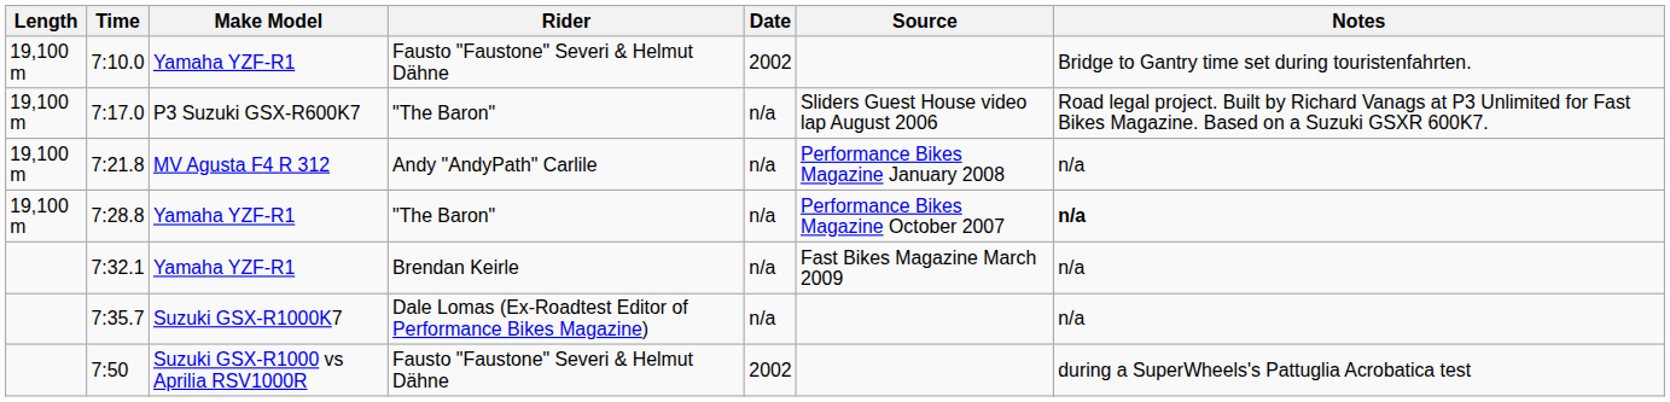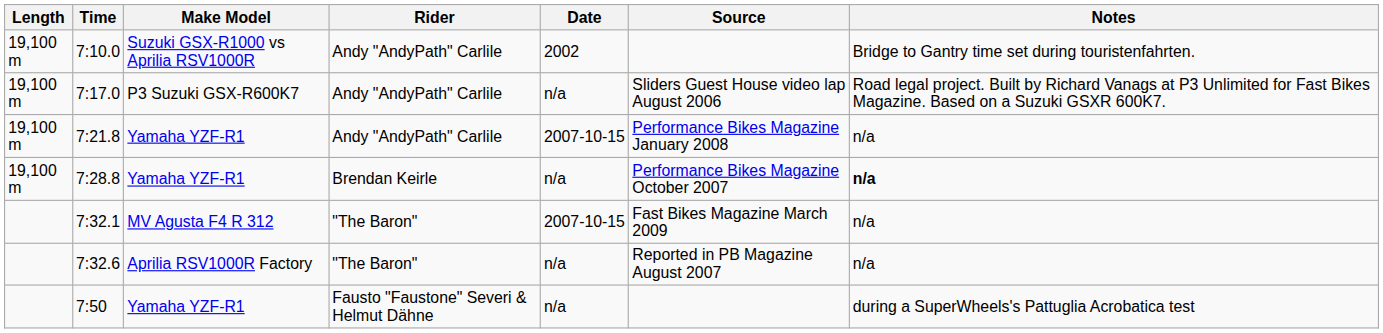 <table class="wikitable sortable" style="font-size: 90%;">
 <tr>
 <th>Length</th>
 <th>Time</th>
 <th>Make Model</th>
 <th>Rider</th>
 <th>Date</th>
 <th>Source</th>
 <th>Notes</th>
 </tr>
 <tr>
 <td>19,100 m</td>
 <td>7:10.0</td>
-<td><a href='#'>Yamaha YZF-R1</a></td>
-<td>Fausto "Faustone" Severi & Helmut Dähne</td>
+<td><a href='#'>Suzuki GSX-R1000</a> vs <a href='#'>Aprilia RSV1000R</a></td>
+<td>Andy "AndyPath" Carlile</td>
 <td>2002</td>
 <td></td>
 <td>Bridge to Gantry time set during touristenfahrten.</td>
 </tr>
 <tr>
 <td>19,100 m</td>
 <td>7:17.0</td>
 <td>P3 Suzuki GSX-R600K7</td>
-<td>"The Baron"</td>
+<td>Andy "AndyPath" Carlile</td>
 <td>n/a</td>
 <td>Sliders Guest House video lap August 2006</td>
 <td>Road legal project. Built by Richard Vanags at P3 Unlimited for Fast Bikes Magazine. Based on a Suzuki GSXR 600K7.</td>
 </tr>
 <tr>
 <td>19,100 m</td>
 <td>7:21.8</td>
-<td><a href='#'>MV Agusta F4 R 312</a></td>
+<td><a href='#'>Yamaha YZF-R1</a></td>
 <td>Andy "AndyPath" Carlile</td>
-<td>n/a</td>
+<td style="white-space: nowrap;">2007-10-15</td>
 <td><a href='#'>Performance Bikes Magazine</a> January 2008</td>
 <td>n/a</td>
 </tr>
 <tr>
 <td>19,100 m</td>
 <td>7:28.8</td>
 <td><a href='#'>Yamaha YZF-R1</a></td>
-<td>"The Baron"</td>
+<td>Brendan Keirle</td>
 <td>n/a</td>
 <td><a href='#'>Performance Bikes Magazine</a> October 2007</td>
 <td><strong>n/a</strong></td>
 </tr>
 <tr>
 <td></td>
 <td>7:32.1</td>
-<td><a href='#'>Yamaha YZF-R1</a></td>
-<td>Brendan Keirle</td>
-<td>n/a</td>
+<td><a href='#'>MV Agusta F4 R 312</a></td>
+<td>"The Baron"</td>
+<td style="white-space: nowrap;">2007-10-15</td>
 <td>Fast Bikes Magazine March 2009</td>
 <td>n/a</td>
 </tr>
 <tr>
 <td></td>
-<td>7:35.7</td>
-<td><a href='#'>Suzuki GSX-R1000K</a>7</td>
-<td>Dale Lomas (Ex-Roadtest Editor of <a href='#'>Performance Bikes Magazine</a>)</td>
+<td>7:32.6</td>
+<td><a href='#'>Aprilia RSV1000R</a> Factory</td>
+<td>"The Baron"</td>
 <td>n/a</td>
-<td></td>
+<td>Reported in PB Magazine August 2007</td>
 <td>n/a</td>
 </tr>
 <tr>
 <td></td>
 <td>7:50</td>
-<td><a href='#'>Suzuki GSX-R1000</a> vs <a href='#'>Aprilia RSV1000R</a></td>
+<td><a href='#'>Yamaha YZF-R1</a></td>
 <td>Fausto "Faustone" Severi & Helmut Dähne</td>
-<td>2002</td>
+<td>n/a</td>
 <td></td>
 <td>during a SuperWheels's Pattuglia Acrobatica test</td>
 </tr>
 </table>
